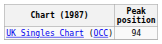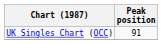 <table class="wikitable">
 <tr>
 <th>Chart (1987)</th>
 <th>Peak<br>position</th>
 </tr>
 <tr>
 <td><a href='#'>UK Singles Chart</a> (<a href='#'>OCC</a>)</td>
-<td style="text-align:center;">94</td>
+<td style="text-align:center;">91</td>
 </tr>
 <tr>
 </tr>
 </table>
